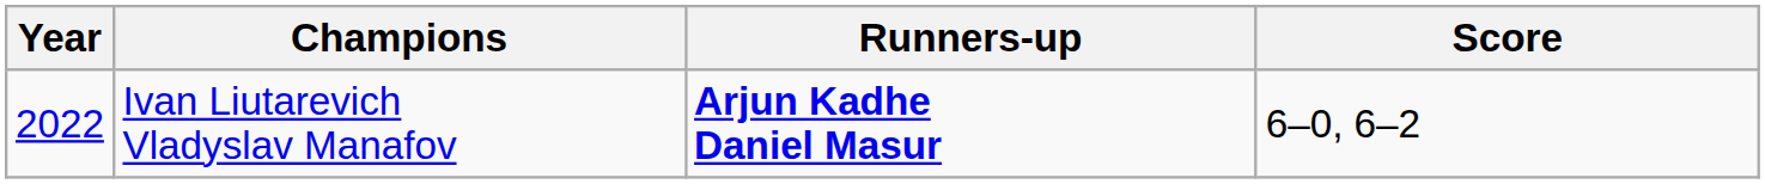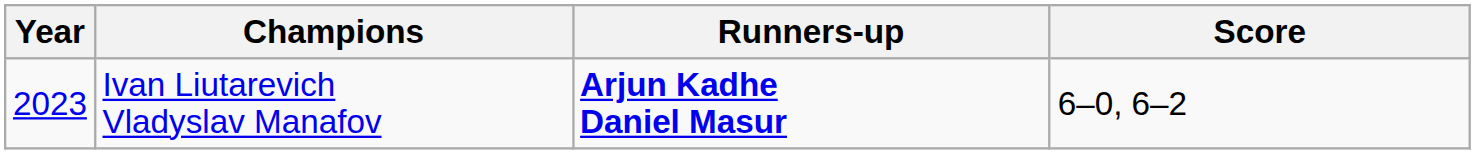 <table class="wikitable" style="font-size:90%">
 <tr>
 <th>Year</th>
 <th width="200">Champions</th>
 <th width="200">Runners-up</th>
 <th width="175">Score</th>
 </tr>
 <tr>
-<td><a href='#'>2022</a></td>
+<td><a href='#'>2023</a></td>
 <td> <a href='#'>Ivan Liutarevich</a><br> <a href='#'>Vladyslav Manafov</a></td>
 <td><strong> <a href='#'>Arjun Kadhe</a><br> <a href='#'>Daniel Masur</a></strong></td>
 <td>6–0, 6–2</td>
 </tr>
 </table>
